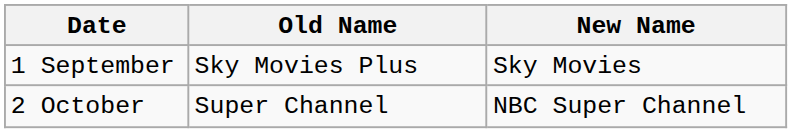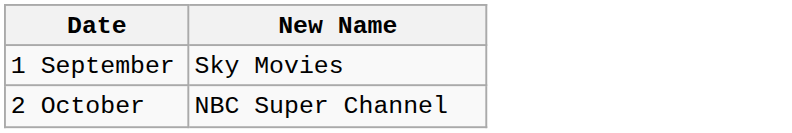 <table class="wikitable">
 <tr>
 <th width=90>Date</th>
-<th width=150>Old Name</th>
 <th width=150>New Name</th>
 </tr>
 <tr>
 <td>1 September</td>
-<td>Sky Movies Plus</td>
 <td>Sky Movies</td>
 </tr>
 <tr>
 <td>2 October</td>
-<td>Super Channel</td>
 <td>NBC Super Channel</td>
 </tr>
 </table>
